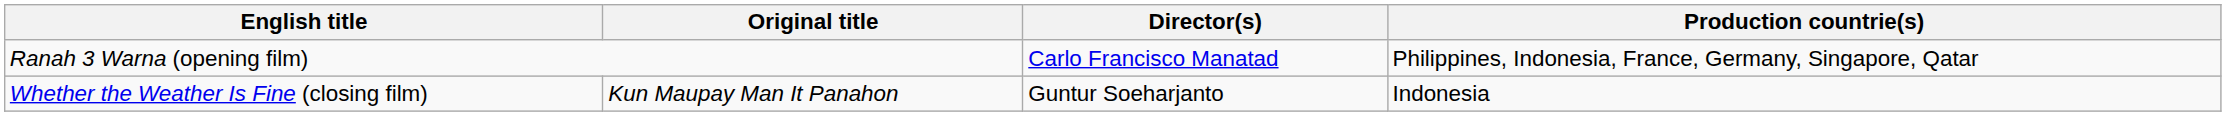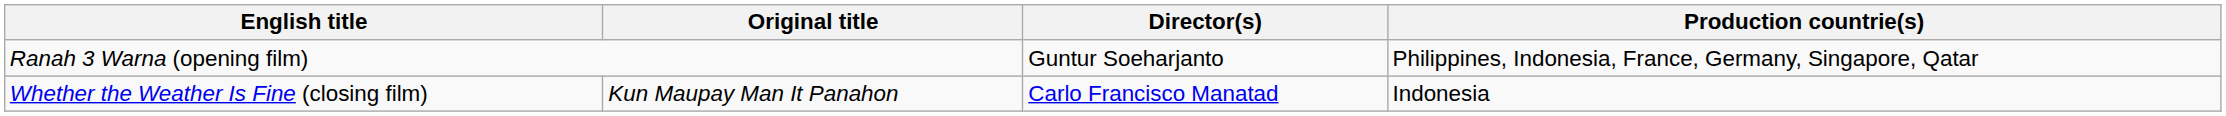 <table class="sortable wikitable" style="width:100%; margin-bottom:4px">
 <tr>
 <th scope="col">English title</th>
 <th scope="col">Original title</th>
 <th scope="col">Director(s)</th>
 <th scope="col">Production countrie(s)</th>
 </tr>
 <tr>
 <td colspan="2"><em>Ranah 3 Warna</em> (opening film)</td>
-<td><a href='#'>Carlo Francisco Manatad</a></td>
+<td>Guntur Soeharjanto</td>
 <td>Philippines, Indonesia, France, Germany, Singapore, Qatar</td>
 </tr>
 <tr>
 <td><em><a href='#'>Whether the Weather Is Fine</a></em> (closing film)</td>
 <td><em>Kun Maupay Man It Panahon</em></td>
-<td>Guntur Soeharjanto</td>
+<td><a href='#'>Carlo Francisco Manatad</a></td>
 <td>Indonesia</td>
 </tr>
 </table>
